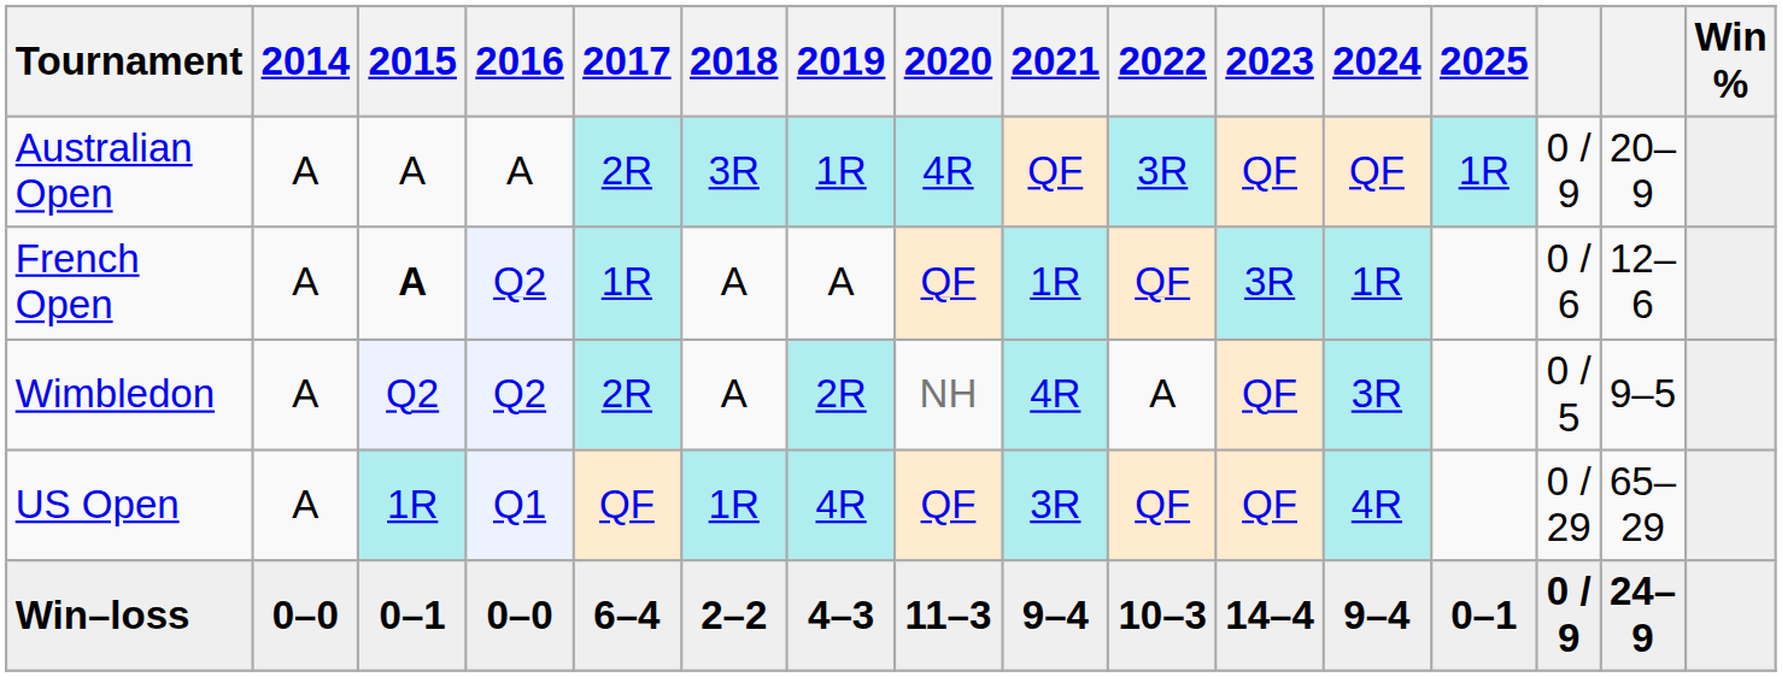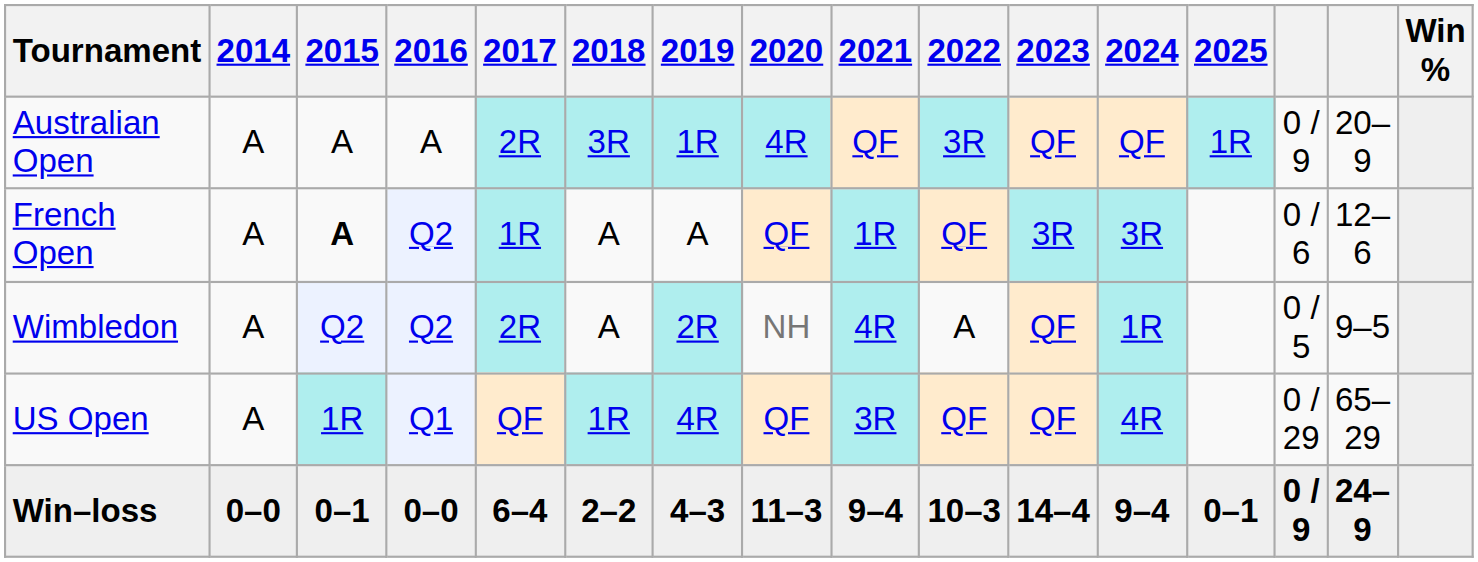 <table class=wikitable style=text-align:center;font-size:97%>
 <tr>
 <th>Tournament</th>
 <th><a href='#'>2014</a></th>
 <th><a href='#'>2015</a></th>
 <th><a href='#'>2016</a></th>
 <th><a href='#'>2017</a></th>
 <th><a href='#'>2018</a></th>
 <th><a href='#'>2019</a></th>
 <th><a href='#'>2020</a></th>
 <th><a href='#'>2021</a></th>
 <th><a href='#'>2022</a></th>
 <th><a href='#'>2023</a></th>
 <th><a href='#'>2024</a></th>
 <th><a href='#'>2025</a></th>
 <th></th>
 <th></th>
 <th>Win %</th>
 </tr>
 <tr>
 <td align=left><a href='#'>Australian Open</a></td>
 <td>A</td>
 <td>A</td>
 <td>A</td>
 <td style=background:#afeeee><a href='#'>2R</a></td>
 <td style=background:#afeeee><a href='#'>3R</a></td>
 <td style=background:#afeeee><a href='#'>1R</a></td>
 <td style=background:#afeeee><a href='#'>4R</a></td>
 <td style=background:#ffebcd><a href='#'>QF</a></td>
 <td style=background:#afeeee><a href='#'>3R</a></td>
 <td style=background:#ffebcd><a href='#'>QF</a></td>
 <td style=background:#ffebcd><a href='#'>QF</a></td>
 <td style=background:#afeeee><a href='#'>1R</a></td>
 <td>0 / 9</td>
 <td>20–9</td>
 <td style=background:#efefef></td>
 </tr>
 <tr>
 <td align=left><a href='#'>French Open</a></td>
 <td>A</td>
 <td><strong>A</strong></td>
 <td style=background:#ecf2ff><a href='#'>Q2</a></td>
 <td style=background:#afeeee><a href='#'>1R</a></td>
 <td>A</td>
 <td>A</td>
 <td style=background:#ffebcd><a href='#'>QF</a></td>
 <td style=background:#afeeee><a href='#'>1R</a></td>
 <td style=background:#ffebcd><a href='#'>QF</a></td>
 <td style=background:#afeeee><a href='#'>3R</a></td>
-<td style=background:#afeeee><a href='#'>1R</a></td>
+<td style=background:#afeeee><a href='#'>3R</a></td>
 <td></td>
 <td>0 / 6</td>
 <td>12–6</td>
 <td style=background:#efefef></td>
 </tr>
 <tr>
 <td align=left><a href='#'>Wimbledon</a></td>
 <td>A</td>
 <td style=background:#ecf2ff><a href='#'>Q2</a></td>
 <td style=background:#ecf2ff><a href='#'>Q2</a></td>
 <td style=background:#afeeee><a href='#'>2R</a></td>
 <td>A</td>
 <td style=background:#afeeee><a href='#'>2R</a></td>
 <td style=color:#767676>NH</td>
 <td style=background:#afeeee><a href='#'>4R</a></td>
 <td>A</td>
 <td style=background:#ffebcd><a href='#'>QF</a></td>
-<td style=background:#afeeee><a href='#'>3R</a></td>
+<td style=background:#afeeee><a href='#'>1R</a></td>
 <td></td>
 <td>0 / 5</td>
 <td>9–5</td>
 <td style=background:#efefef></td>
 </tr>
 <tr>
 <td align=left><a href='#'>US Open</a></td>
 <td>A</td>
 <td style=background:#afeeee><a href='#'>1R</a></td>
 <td style=background:#ecf2ff><a href='#'>Q1</a></td>
 <td style=background:#ffebcd><a href='#'>QF</a></td>
 <td style=background:#afeeee><a href='#'>1R</a></td>
 <td style=background:#afeeee><a href='#'>4R</a></td>
 <td style=background:#ffebcd><a href='#'>QF</a></td>
 <td style=background:#afeeee><a href='#'>3R</a></td>
 <td style=background:#ffebcd><a href='#'>QF</a></td>
 <td style=background:#ffebcd><a href='#'>QF</a></td>
 <td style=background:#afeeee><a href='#'>4R</a></td>
 <td></td>
 <td>0 / 29</td>
 <td>65–29</td>
 <td style=background:#efefef></td>
 </tr>
 <tr style="font-weight:bold; background:#efefef;">
 <td style=text-align:left>Win–loss</td>
 <td>0–0</td>
 <td>0–1</td>
 <td>0–0</td>
 <td>6–4</td>
 <td>2–2</td>
 <td>4–3</td>
 <td>11–3</td>
 <td>9–4</td>
 <td>10–3</td>
 <td>14–4</td>
 <td>9–4</td>
 <td>0–1</td>
 <td>0 / 9</td>
 <td>24–9</td>
 <td style=background:#efefef></td>
 </tr>
 </table>
